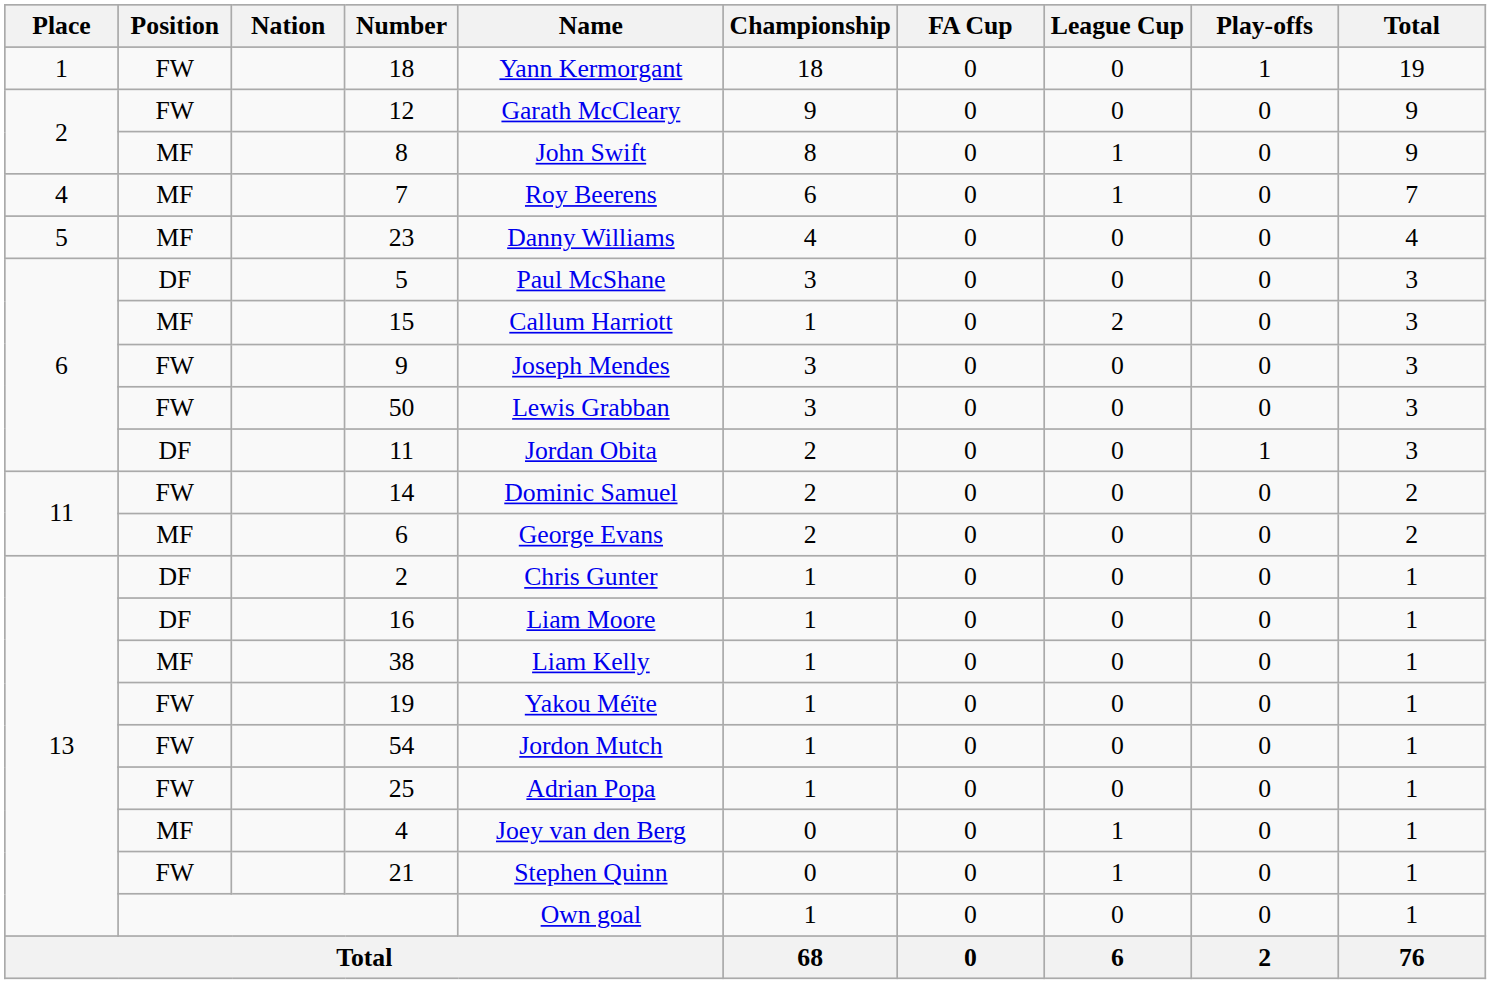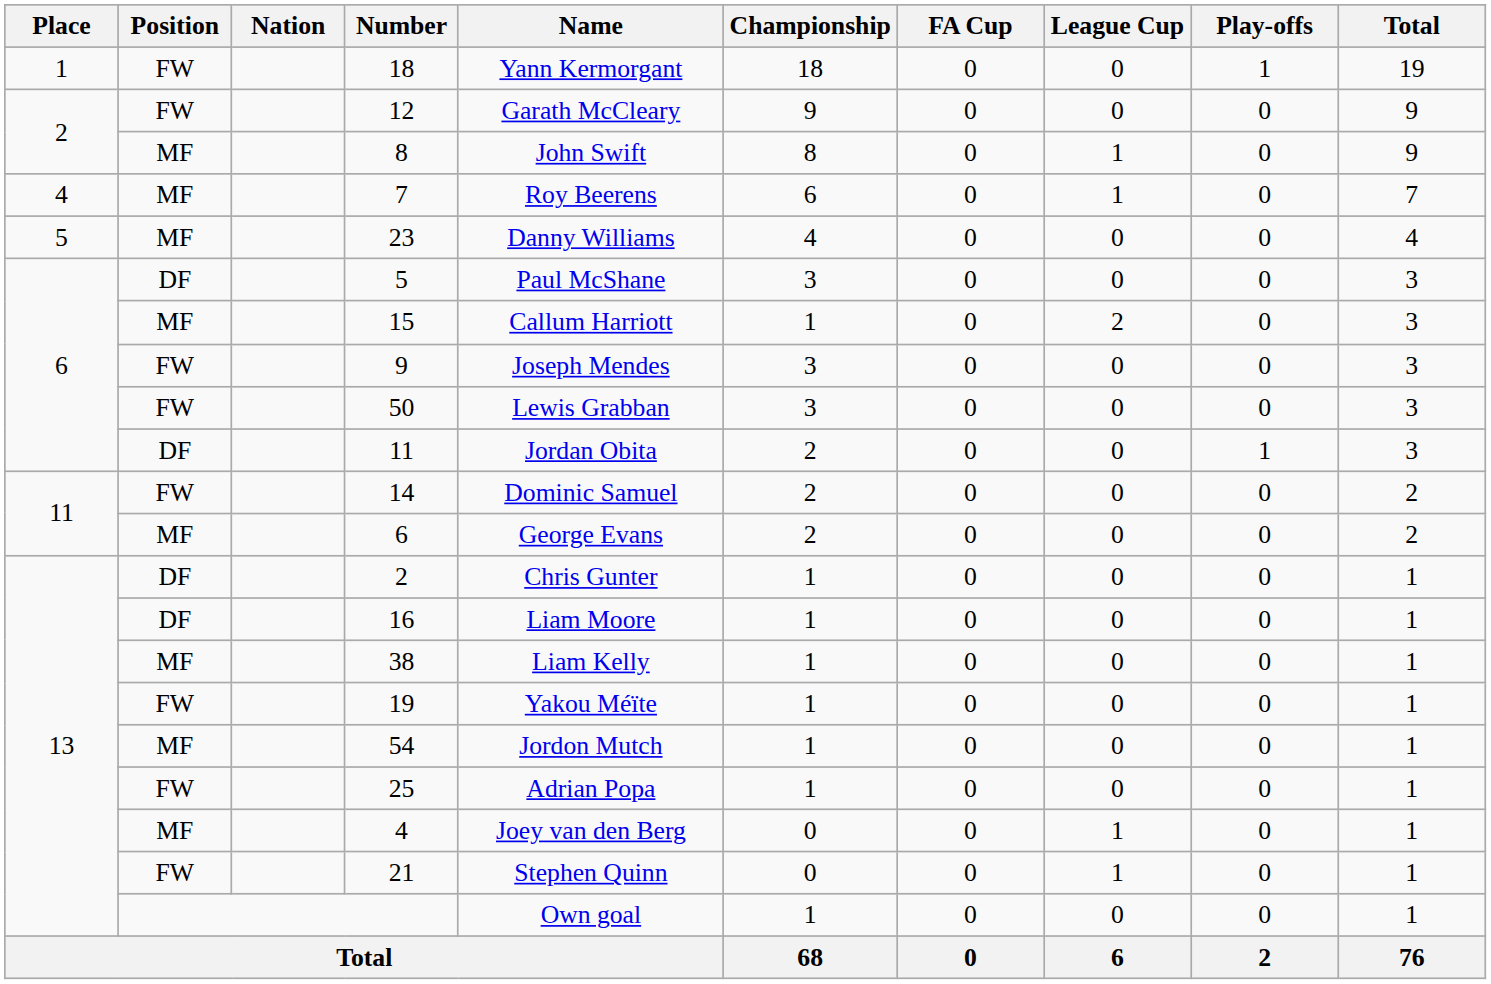 <table class="wikitable" style="font-size: 95%; text-align: center">
 <tr>
 <th width=60>Place</th>
 <th width=60>Position</th>
 <th width=60>Nation</th>
 <th width=60>Number</th>
 <th width=150>Name</th>
 <th width=80>Championship</th>
 <th width=80>FA Cup</th>
 <th width=80>League Cup</th>
 <th width=80>Play-offs</th>
 <th width=80>Total</th>
 </tr>
 <tr>
 <td>1</td>
 <td>FW</td>
 <td></td>
 <td>18</td>
 <td><a href='#'>Yann Kermorgant</a></td>
 <td>18</td>
 <td>0</td>
 <td>0</td>
 <td>1</td>
 <td>19</td>
 </tr>
 <tr>
 <td rowspan="2">2</td>
 <td>FW</td>
 <td></td>
 <td>12</td>
 <td><a href='#'>Garath McCleary</a></td>
 <td>9</td>
 <td>0</td>
 <td>0</td>
 <td>0</td>
 <td>9</td>
 </tr>
 <tr>
 <td>MF</td>
 <td></td>
 <td>8</td>
 <td><a href='#'>John Swift</a></td>
 <td>8</td>
 <td>0</td>
 <td>1</td>
 <td>0</td>
 <td>9</td>
 </tr>
 <tr>
 <td>4</td>
 <td>MF</td>
 <td></td>
 <td>7</td>
 <td><a href='#'>Roy Beerens</a></td>
 <td>6</td>
 <td>0</td>
 <td>1</td>
 <td>0</td>
 <td>7</td>
 </tr>
 <tr>
 <td>5</td>
 <td>MF</td>
 <td></td>
 <td>23</td>
 <td><a href='#'>Danny Williams</a></td>
 <td>4</td>
 <td>0</td>
 <td>0</td>
 <td>0</td>
 <td>4</td>
 </tr>
 <tr>
 <td rowspan="5">6</td>
 <td>DF</td>
 <td></td>
 <td>5</td>
 <td><a href='#'>Paul McShane</a></td>
 <td>3</td>
 <td>0</td>
 <td>0</td>
 <td>0</td>
 <td>3</td>
 </tr>
 <tr>
 <td>MF</td>
 <td></td>
 <td>15</td>
 <td><a href='#'>Callum Harriott</a></td>
 <td>1</td>
 <td>0</td>
 <td>2</td>
 <td>0</td>
 <td>3</td>
 </tr>
 <tr>
 <td>FW</td>
 <td></td>
 <td>9</td>
 <td><a href='#'>Joseph Mendes</a></td>
 <td>3</td>
 <td>0</td>
 <td>0</td>
 <td>0</td>
 <td>3</td>
 </tr>
 <tr>
 <td>FW</td>
 <td></td>
 <td>50</td>
 <td><a href='#'>Lewis Grabban</a></td>
 <td>3</td>
 <td>0</td>
 <td>0</td>
 <td>0</td>
 <td>3</td>
 </tr>
 <tr>
 <td>DF</td>
 <td></td>
 <td>11</td>
 <td><a href='#'>Jordan Obita</a></td>
 <td>2</td>
 <td>0</td>
 <td>0</td>
 <td>1</td>
 <td>3</td>
 </tr>
 <tr>
 <td rowspan="2">11</td>
 <td>FW</td>
 <td></td>
 <td>14</td>
 <td><a href='#'>Dominic Samuel</a></td>
 <td>2</td>
 <td>0</td>
 <td>0</td>
 <td>0</td>
 <td>2</td>
 </tr>
 <tr>
 <td>MF</td>
 <td></td>
 <td>6</td>
 <td><a href='#'>George Evans</a></td>
 <td>2</td>
 <td>0</td>
 <td>0</td>
 <td>0</td>
 <td>2</td>
 </tr>
 <tr>
 <td rowspan="9">13</td>
 <td>DF</td>
 <td></td>
 <td>2</td>
 <td><a href='#'>Chris Gunter</a></td>
 <td>1</td>
 <td>0</td>
 <td>0</td>
 <td>0</td>
 <td>1</td>
 </tr>
 <tr>
 <td>DF</td>
 <td></td>
 <td>16</td>
 <td><a href='#'>Liam Moore</a></td>
 <td>1</td>
 <td>0</td>
 <td>0</td>
 <td>0</td>
 <td>1</td>
 </tr>
 <tr>
 <td>MF</td>
 <td></td>
 <td>38</td>
 <td><a href='#'>Liam Kelly</a></td>
 <td>1</td>
 <td>0</td>
 <td>0</td>
 <td>0</td>
 <td>1</td>
 </tr>
 <tr>
 <td>FW</td>
 <td></td>
 <td>19</td>
 <td><a href='#'>Yakou Méïte</a></td>
 <td>1</td>
 <td>0</td>
 <td>0</td>
 <td>0</td>
 <td>1</td>
 </tr>
 <tr>
-<td>FW</td>
+<td>MF</td>
 <td></td>
 <td>54</td>
 <td><a href='#'>Jordon Mutch</a></td>
 <td>1</td>
 <td>0</td>
 <td>0</td>
 <td>0</td>
 <td>1</td>
 </tr>
 <tr>
 <td>FW</td>
 <td></td>
 <td>25</td>
 <td><a href='#'>Adrian Popa</a></td>
 <td>1</td>
 <td>0</td>
 <td>0</td>
 <td>0</td>
 <td>1</td>
 </tr>
 <tr>
 <td>MF</td>
 <td></td>
 <td>4</td>
 <td><a href='#'>Joey van den Berg</a></td>
 <td>0</td>
 <td>0</td>
 <td>1</td>
 <td>0</td>
 <td>1</td>
 </tr>
 <tr>
 <td>FW</td>
 <td></td>
 <td>21</td>
 <td><a href='#'>Stephen Quinn</a></td>
 <td>0</td>
 <td>0</td>
 <td>1</td>
 <td>0</td>
 <td>1</td>
 </tr>
 <tr>
 <td colspan="3"></td>
 <td><a href='#'>Own goal</a></td>
 <td>1</td>
 <td>0</td>
 <td>0</td>
 <td>0</td>
 <td>1</td>
 </tr>
 <tr>
 <th colspan=5>Total</th>
 <th>68</th>
 <th>0</th>
 <th>6</th>
 <th>2</th>
 <th>76</th>
 </tr>
 </table>
